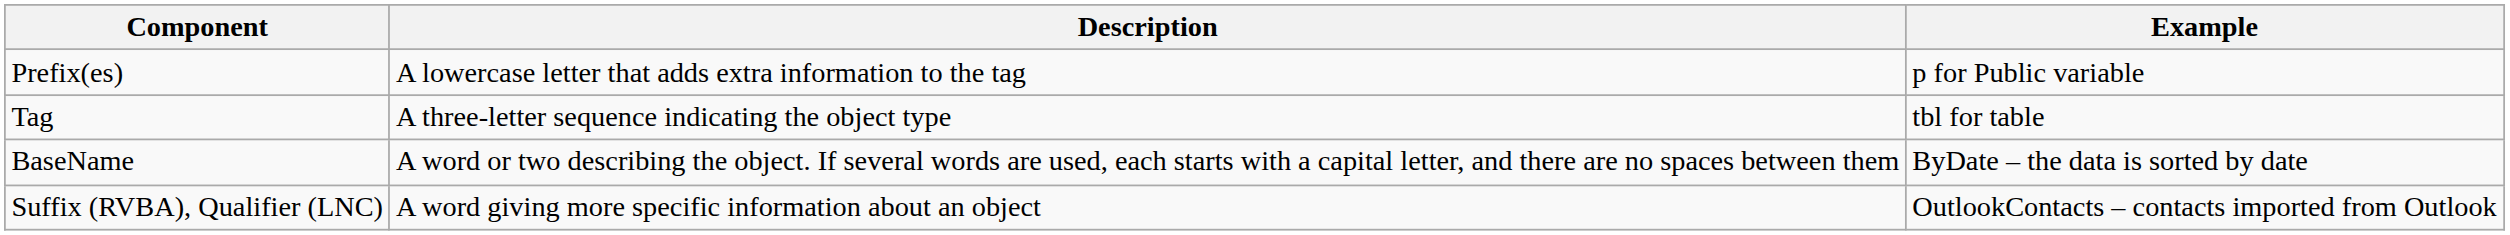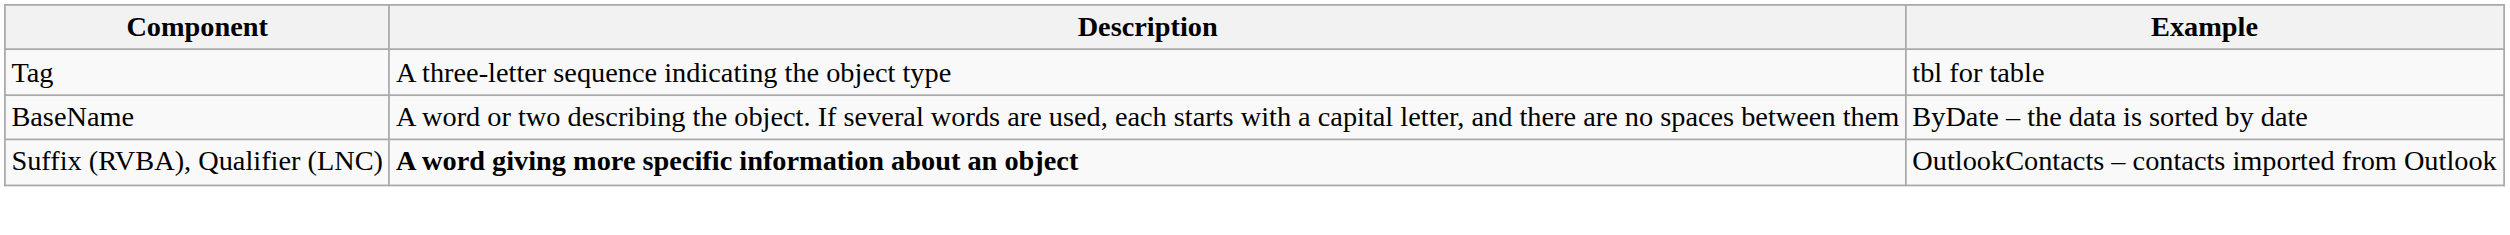 <table class="wikitable">
 <tr>
 <th>Component</th>
 <th>Description</th>
 <th>Example</th>
-</tr>
-<tr>
-<td>Prefix(es)</td>
-<td>A lowercase letter that adds extra information to the tag</td>
-<td>p for Public variable</td>
 </tr>
 <tr>
 <td>Tag</td>
 <td>A three-letter sequence indicating the object type</td>
 <td>tbl for table</td>
 </tr>
 <tr>
 <td>BaseName</td>
 <td>A word or two describing the object.  If several words are used, each starts with a capital letter, and there are no spaces between them</td>
 <td>ByDate – the data is sorted by date</td>
 </tr>
 <tr>
 <td>Suffix (RVBA), Qualifier (LNC)</td>
-<td>A word giving more specific information about an object</td>
+<td><strong>A word giving more specific information about an object</strong></td>
 <td>OutlookContacts – contacts imported from Outlook</td>
 </tr>
 </table>
